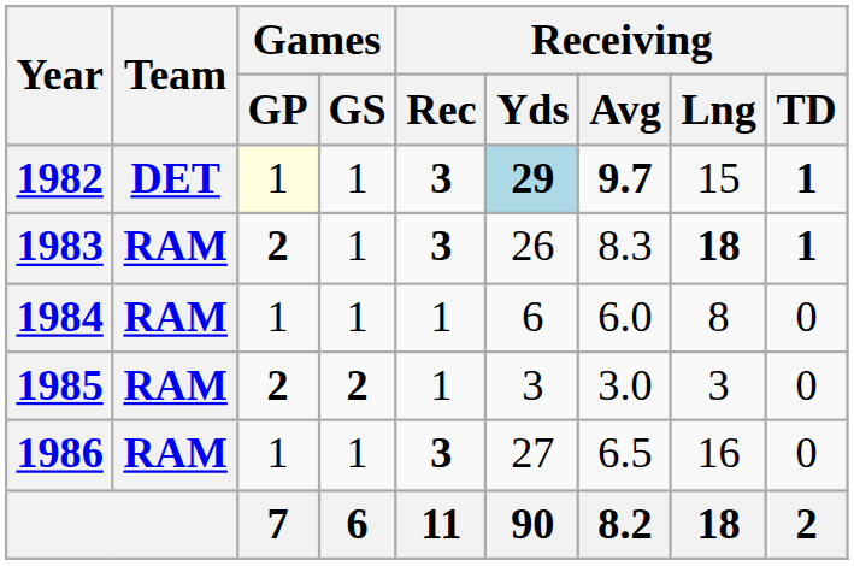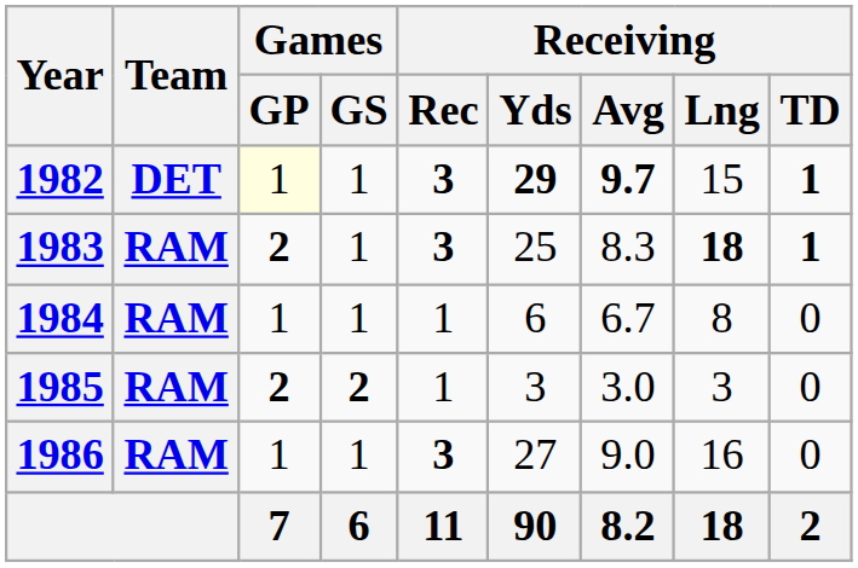 <table class="wikitable" style="text-align:center">
 <tr>
 <th rowspan="2">Year</th>
 <th rowspan="2">Team</th>
 <th colspan="2">Games</th>
 <th colspan="5">Receiving</th>
 </tr>
 <tr>
 <th>GP</th>
 <th>GS</th>
 <th>Rec</th>
 <th>Yds</th>
 <th>Avg</th>
 <th>Lng</th>
 <th>TD</th>
 </tr>
 <tr>
 <th><a href='#'>1982</a></th>
 <th><a href='#'>DET</a></th>
 <td style="background: lightyellow;">1</td>
 <td>1</td>
 <td><strong>3</strong></td>
-<td style="background: lightblue;"><strong>29</strong></td>
+<td><strong>29</strong></td>
 <td><strong>9.7</strong></td>
 <td>15</td>
 <td><strong>1</strong></td>
 </tr>
 <tr>
 <th><a href='#'>1983</a></th>
 <th><a href='#'>RAM</a></th>
 <td><strong>2</strong></td>
 <td>1</td>
 <td><strong>3</strong></td>
-<td>26</td>
+<td>25</td>
 <td>8.3</td>
 <td><strong>18</strong></td>
 <td><strong>1</strong></td>
 </tr>
 <tr>
 <th><a href='#'>1984</a></th>
 <th><a href='#'>RAM</a></th>
 <td>1</td>
 <td>1</td>
 <td>1</td>
 <td>6</td>
-<td>6.0</td>
+<td>6.7</td>
 <td>8</td>
 <td>0</td>
 </tr>
 <tr>
 <th><a href='#'>1985</a></th>
 <th><a href='#'>RAM</a></th>
 <td><strong>2</strong></td>
 <td><strong>2</strong></td>
 <td>1</td>
 <td>3</td>
 <td>3.0</td>
 <td>3</td>
 <td>0</td>
 </tr>
 <tr>
 <th><a href='#'>1986</a></th>
 <th><a href='#'>RAM</a></th>
 <td>1</td>
 <td>1</td>
 <td><strong>3</strong></td>
 <td>27</td>
-<td>6.5</td>
+<td>9.0</td>
 <td>16</td>
 <td>0</td>
 </tr>
 <tr>
 <th colspan="2"></th>
 <th>7</th>
 <th>6</th>
 <th>11</th>
 <th>90</th>
 <th>8.2</th>
 <th>18</th>
 <th>2</th>
 </tr>
 </table>
